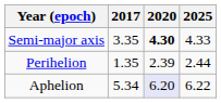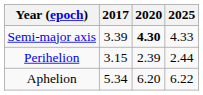 <table class=wikitable style="text-align:center">
 <tr>
 <th>Year (<a href='#'>epoch</a>)</th>
 <th>2017</th>
 <th>2020</th>
 <th>2025</th>
 </tr>
 <tr>
 <td><a href='#'>Semi-major axis</a></td>
-<td>3.35</td>
+<td>3.39</td>
 <td><strong>4.30</strong></td>
 <td>4.33</td>
 </tr>
 <tr>
 <td><a href='#'>Perihelion</a></td>
-<td>1.35</td>
+<td>3.15</td>
 <td>2.39</td>
 <td>2.44</td>
 </tr>
 <tr>
 <td>Aphelion</td>
 <td>5.34</td>
-<td style="background: lavender;">6.20</td>
+<td>6.20</td>
 <td>6.22</td>
 </tr>
 </table>
